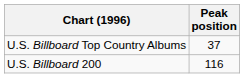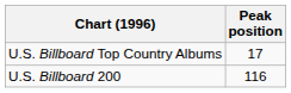 <table class="wikitable">
 <tr>
 <th>Chart (1996)</th>
 <th>Peak<br>position</th>
 </tr>
 <tr>
 <td>U.S. <em>Billboard</em> Top Country Albums</td>
-<td align="center">37</td>
+<td align="center">17</td>
 </tr>
 <tr>
 <td>U.S. <em>Billboard</em> 200</td>
 <td align="center">116</td>
 </tr>
 </table>
